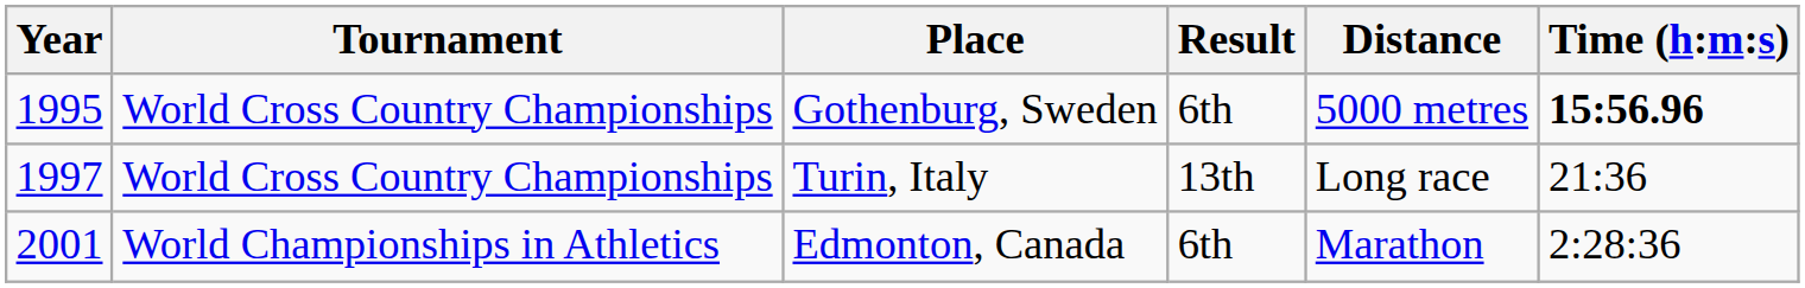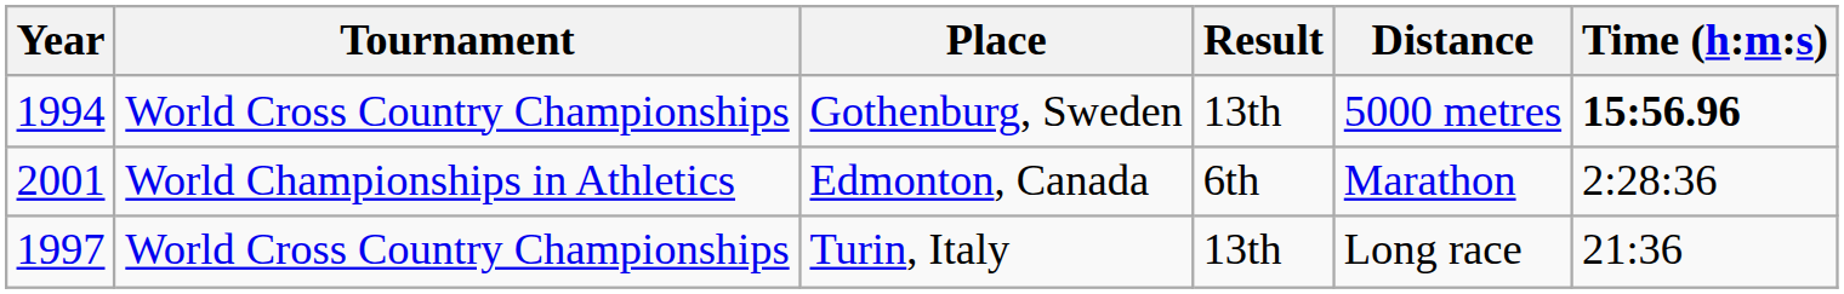 <table class="wikitable" font-size=95%>
 <tr>
 <th>Year</th>
 <th>Tournament</th>
 <th>Place</th>
 <th>Result</th>
 <th>Distance</th>
 <th>Time (<a href='#'>h</a>:<a href='#'>m</a>:<a href='#'>s</a>)</th>
 </tr>
 <tr>
-<td><a href='#'>1995</a></td>
+<td><a href='#'>1994</a></td>
 <td><a href='#'>World Cross Country Championships</a></td>
 <td><a href='#'>Gothenburg</a>, Sweden</td>
-<td>6th</td>
+<td>13th</td>
 <td><a href='#'>5000 metres</a></td>
 <td><strong>15:56.96</strong></td>
+</tr>
+<tr>
+<td><a href='#'>2001</a></td>
+<td><a href='#'>World Championships in Athletics</a></td>
+<td><a href='#'>Edmonton</a>, Canada</td>
+<td>6th</td>
+<td><a href='#'>Marathon</a></td>
+<td>2:28:36</td>
 </tr>
 <tr>
 <td><a href='#'>1997</a></td>
 <td><a href='#'>World Cross Country Championships</a></td>
 <td><a href='#'>Turin</a>, Italy</td>
 <td>13th</td>
 <td>Long race</td>
 <td>21:36</td>
 </tr>
-<tr>
-<td><a href='#'>2001</a></td>
-<td><a href='#'>World Championships in Athletics</a></td>
-<td><a href='#'>Edmonton</a>, Canada</td>
-<td>6th</td>
-<td><a href='#'>Marathon</a></td>
-<td>2:28:36</td>
-</tr>
 </table>
